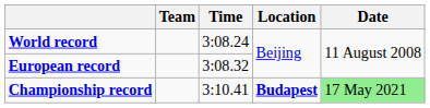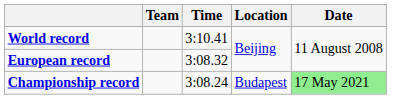 <table class=wikitable>
 <tr>
 <th></th>
 <th>Team</th>
 <th>Time</th>
 <th>Location</th>
 <th>Date</th>
 </tr>
 <tr>
 <td><strong><a href='#'>World record</a></strong></td>
 <td></td>
-<td>3:08.24</td>
+<td>3:10.41</td>
 <td rowspan=2><a href='#'>Beijing</a></td>
 <td rowspan=2>11 August 2008</td>
 </tr>
 <tr>
 <td><strong><a href='#'>European record</a></strong></td>
 <td></td>
 <td>3:08.32</td>
 </tr>
 <tr>
 <td><strong><a href='#'>Championship record</a></strong></td>
 <td></td>
-<td>3:10.41</td>
-<td><strong><a href='#'>Budapest</a></strong></td>
+<td>3:08.24</td>
+<td><a href='#'>Budapest</a></td>
 <td style="background: lightgreen;">17 May 2021</td>
 </tr>
 </table>
